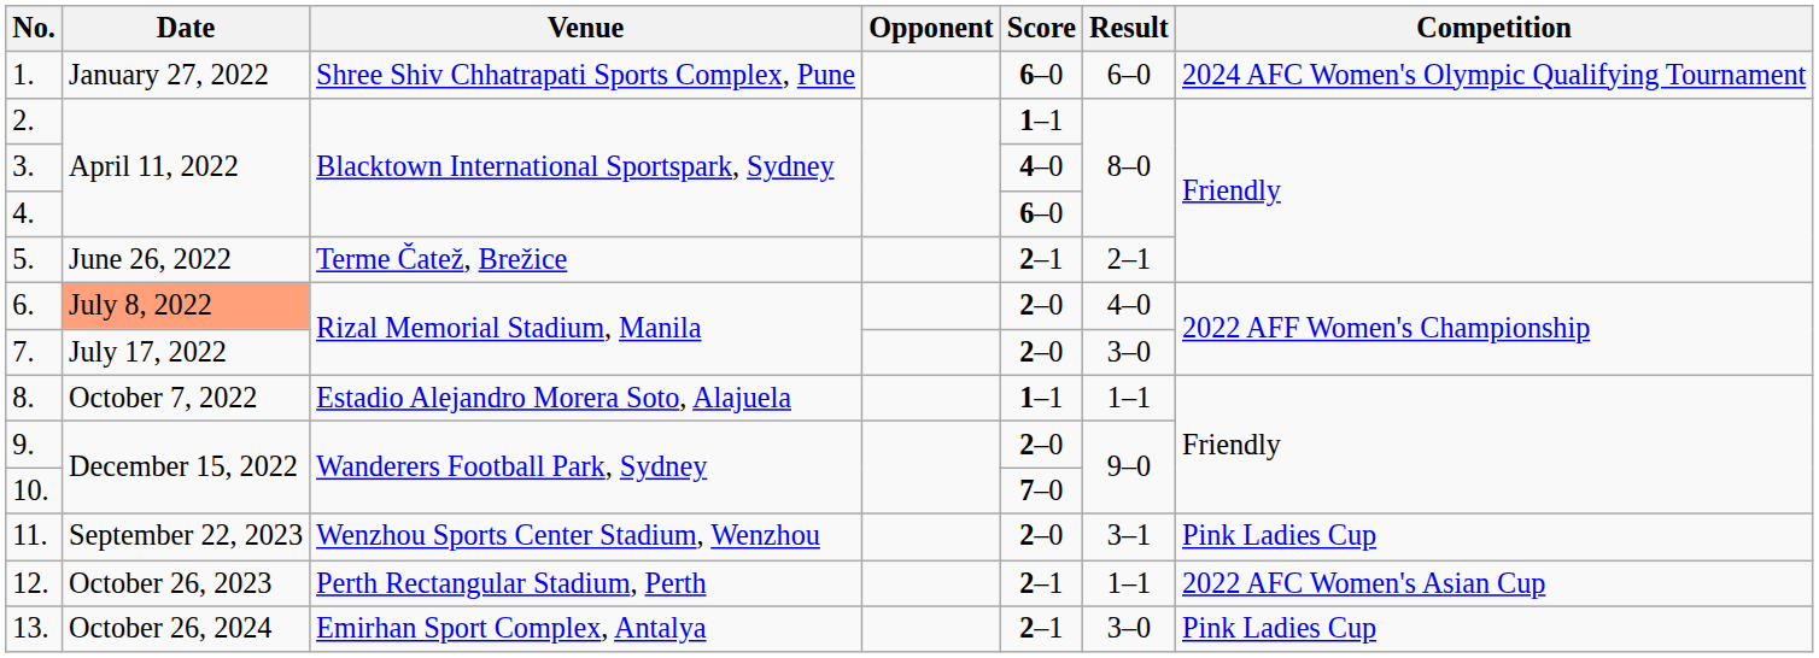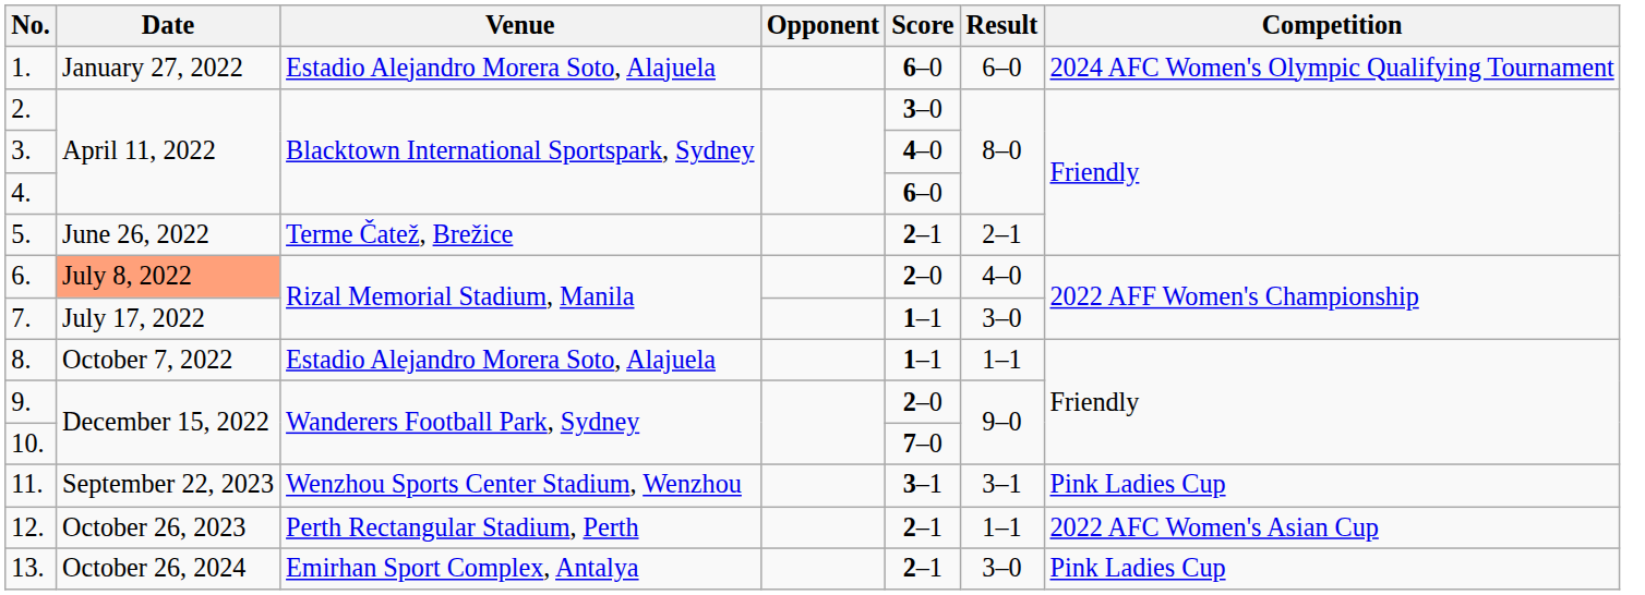 <table class="wikitable">
 <tr>
 <th>No.</th>
 <th>Date</th>
 <th>Venue</th>
 <th>Opponent</th>
 <th>Score</th>
 <th>Result</th>
 <th>Competition</th>
 </tr>
 <tr>
 <td>1.</td>
 <td>January 27, 2022</td>
-<td><a href='#'>Shree Shiv Chhatrapati Sports Complex</a>, <a href='#'>Pune</a></td>
+<td><a href='#'>Estadio Alejandro Morera Soto</a>, <a href='#'>Alajuela</a></td>
 <td></td>
 <td align="center"><strong>6</strong>–0</td>
 <td align=center>6–0</td>
 <td><a href='#'>2024 AFC Women's Olympic Qualifying Tournament</a></td>
 </tr>
 <tr>
 <td>2.</td>
 <td rowspan="3">April 11, 2022</td>
 <td rowspan="3"><a href='#'>Blacktown International Sportspark</a>, <a href='#'>Sydney</a></td>
 <td rowspan="3"></td>
-<td style="text-align:center;"><strong>1</strong>–1</td>
+<td align="center"><strong>3</strong>–0</td>
 <td align="center" rowspan="3">8–0</td>
 <td rowspan=4><a href='#'>Friendly</a></td>
 </tr>
 <tr>
 <td>3.</td>
 <td align="center"><strong>4</strong>–0</td>
 </tr>
 <tr>
 <td>4.</td>
 <td align="center"><strong>6</strong>–0</td>
 </tr>
 <tr>
 <td>5.</td>
 <td>June 26, 2022</td>
 <td><a href='#'>Terme Čatež</a>, <a href='#'>Brežice</a></td>
 <td></td>
 <td style="text-align:center;"><strong>2</strong>–1</td>
 <td style="text-align:center;">2–1</td>
 </tr>
 <tr>
 <td>6.</td>
 <td style="background: lightsalmon;">July 8, 2022</td>
 <td rowspan=2><a href='#'>Rizal Memorial Stadium</a>, <a href='#'>Manila</a></td>
 <td></td>
 <td style="text-align:center;"><strong>2</strong>–0</td>
 <td style="text-align:center;">4–0</td>
 <td rowspan=2><a href='#'>2022 AFF Women's Championship</a></td>
 </tr>
 <tr>
 <td>7.</td>
 <td>July 17, 2022</td>
 <td></td>
-<td style="text-align:center;"><strong>2</strong>–0</td>
+<td style="text-align:center;"><strong>1</strong>–1</td>
 <td style="text-align:center;">3–0</td>
 </tr>
 <tr>
 <td>8.</td>
 <td>October 7, 2022</td>
 <td><a href='#'>Estadio Alejandro Morera Soto</a>, <a href='#'>Alajuela</a></td>
 <td></td>
 <td style="text-align:center;"><strong>1</strong>–1</td>
 <td style="text-align:center;">1–1</td>
 <td rowspan=3>Friendly</td>
 </tr>
 <tr>
 <td>9.</td>
 <td rowspan=2>December 15, 2022</td>
 <td rowspan=2><a href='#'>Wanderers Football Park</a>, <a href='#'>Sydney</a></td>
 <td rowspan=2></td>
 <td style="text-align:center;"><strong>2</strong>–0</td>
 <td rowspan=2 style="text-align:center;">9–0</td>
 </tr>
 <tr>
 <td>10.</td>
 <td style="text-align:center;"><strong>7</strong>–0</td>
 </tr>
 <tr>
 <td>11.</td>
 <td>September 22, 2023</td>
 <td><a href='#'>Wenzhou Sports Center Stadium</a>, <a href='#'>Wenzhou</a></td>
 <td></td>
-<td style="text-align:center;"><strong>2</strong>–0</td>
+<td style="text-align:center;"><strong>3</strong>–1</td>
 <td style="text-align:center;">3–1</td>
 <td><a href='#'>Pink Ladies Cup</a></td>
 </tr>
 <tr>
 <td>12.</td>
 <td>October 26, 2023</td>
 <td><a href='#'>Perth Rectangular Stadium</a>, <a href='#'>Perth</a></td>
 <td></td>
 <td style="text-align:center;"><strong>2</strong>–1</td>
 <td style="text-align:center;">1–1</td>
 <td><a href='#'>2022 AFC Women's Asian Cup</a></td>
 </tr>
 <tr>
 <td>13.</td>
 <td>October 26, 2024</td>
 <td><a href='#'>Emirhan Sport Complex</a>, <a href='#'>Antalya</a></td>
 <td></td>
 <td style="text-align:center;"><strong>2</strong>–1</td>
 <td style="text-align:center;">3–0</td>
 <td><a href='#'>Pink Ladies Cup</a></td>
 </tr>
 </table>
